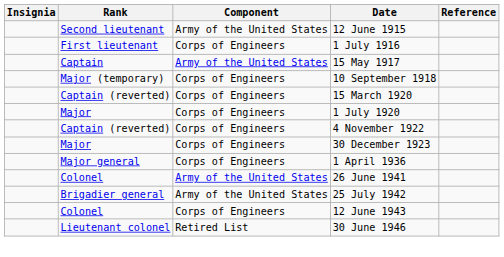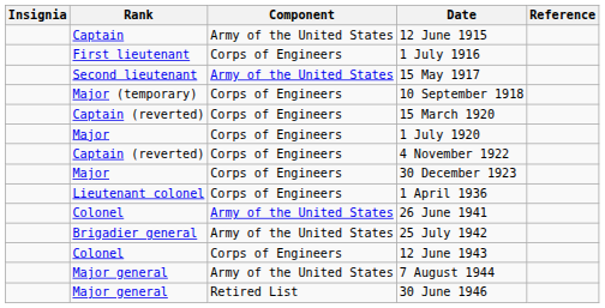 <table class="wikitable">
 <tr>
 <th scope=col>Insignia</th>
 <th scope=col>Rank</th>
 <th scope=col>Component</th>
 <th scope=col>Date</th>
 <th scope=col>Reference</th>
 </tr>
 <tr>
 <td></td>
-<td><a href='#'>Second lieutenant</a></td>
+<td><a href='#'>Captain</a></td>
 <td>Army of the United States</td>
 <td>12 June 1915</td>
 <td></td>
 </tr>
 <tr>
 <td></td>
 <td><a href='#'>First lieutenant</a></td>
 <td>Corps of Engineers</td>
 <td>1 July 1916</td>
 <td></td>
 </tr>
 <tr>
 <td></td>
-<td><a href='#'>Captain</a></td>
+<td><a href='#'>Second lieutenant</a></td>
 <td><a href='#'>Army of the United States</a></td>
 <td>15 May 1917</td>
 <td></td>
 </tr>
 <tr>
 <td></td>
 <td><a href='#'>Major</a> (temporary)</td>
 <td>Corps of Engineers</td>
 <td>10 September 1918</td>
 <td></td>
 </tr>
 <tr>
 <td></td>
 <td><a href='#'>Captain</a> (reverted)</td>
 <td>Corps of Engineers</td>
 <td>15 March 1920</td>
 <td></td>
 </tr>
 <tr>
 <td></td>
 <td><a href='#'>Major</a></td>
 <td>Corps of Engineers</td>
 <td>1 July 1920</td>
 <td></td>
 </tr>
 <tr>
 <td></td>
 <td><a href='#'>Captain</a> (reverted)</td>
 <td>Corps of Engineers</td>
 <td>4 November 1922</td>
 <td></td>
 </tr>
 <tr>
 <td></td>
 <td><a href='#'>Major</a></td>
 <td>Corps of Engineers</td>
 <td>30 December 1923</td>
 <td></td>
 </tr>
 <tr>
 <td></td>
-<td><a href='#'>Major general</a></td>
+<td><a href='#'>Lieutenant colonel</a></td>
 <td>Corps of Engineers</td>
 <td>1 April 1936</td>
 <td></td>
 </tr>
 <tr>
 <td></td>
 <td><a href='#'>Colonel</a></td>
 <td><a href='#'>Army of the United States</a></td>
 <td>26 June 1941</td>
 <td></td>
 </tr>
 <tr>
 <td></td>
 <td><a href='#'>Brigadier general</a></td>
 <td>Army of the United States</td>
 <td>25 July 1942</td>
 <td></td>
 </tr>
 <tr>
 <td></td>
 <td><a href='#'>Colonel</a></td>
 <td>Corps of Engineers</td>
 <td>12 June 1943</td>
 <td></td>
 </tr>
 <tr>
 <td></td>
-<td><a href='#'>Lieutenant colonel</a></td>
+<td><a href='#'>Major general</a></td>
+<td>Army of the United States</td>
+<td>7 August 1944</td>
+<td></td>
+</tr>
+<tr>
+<td></td>
+<td><a href='#'>Major general</a></td>
 <td>Retired List</td>
 <td>30 June 1946</td>
 <td></td>
 </tr>
 </table>
